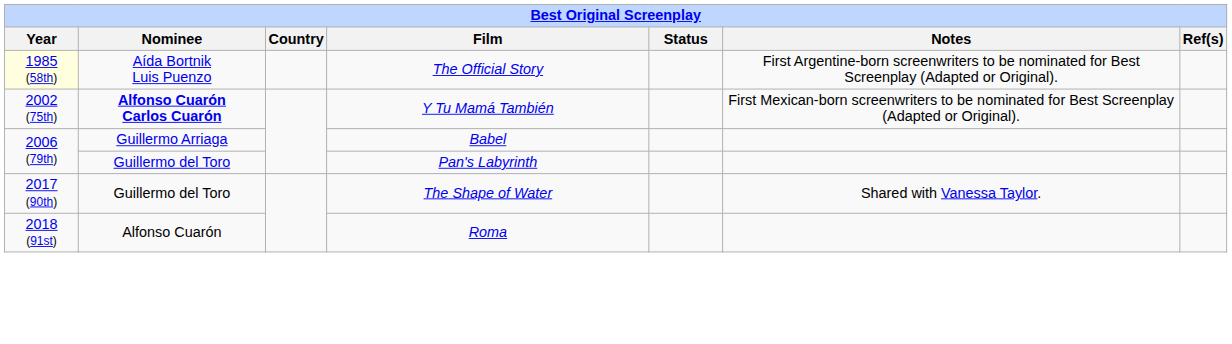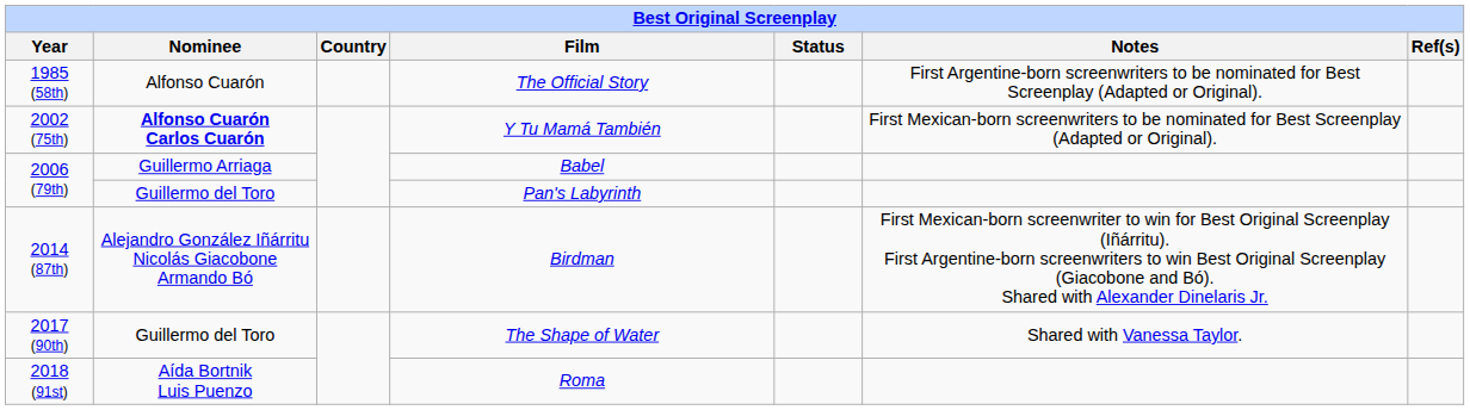 <table class="wikitable" style="text-align: center">
 <tr style="background:#bfd7ff;">
 <td colspan="7" style="text-align:center;"><strong><a href='#'>Best Original Screenplay</a></strong></td>
 </tr>
 <tr style="background:#ebf5ff;">
 <th style="width:75px;">Year</th>
 <th style="width:200px;">Nominee</th>
 <th style="width:50px;">Country</th>
 <th style="width:350px;">Film</th>
 <th style="width:75px;">Status</th>
 <th style="width:500px;">Notes</th>
 <th width="3">Ref(s)</th>
 </tr>
 <tr>
-<td style="background: lightyellow; text-align: center"><a href='#'>1985</a><br><small>(<a href='#'>58th</a>)</small></td>
-<td><a href='#'>Aída Bortnik</a><br><a href='#'>Luis Puenzo</a></td>
+<td style="text-align: center"><a href='#'>1985</a><br><small>(<a href='#'>58th</a>)</small></td>
+<td>Alfonso Cuarón</td>
 <td></td>
 <td><em><a href='#'>The Official Story</a></em></td>
 <td></td>
 <td>First Argentine-born screenwriters to be nominated for Best Screenplay (Adapted or Original).</td>
 <td style="text-align: center"></td>
 </tr>
 <tr>
 <td style="text-align: center"><a href='#'>2002</a><br><small>(<a href='#'>75th</a>)</small></td>
 <td><strong><a href='#'>Alfonso Cuarón</a><br><a href='#'>Carlos Cuarón</a></strong></td>
 <td rowspan="3"></td>
 <td><em><a href='#'>Y Tu Mamá También</a></em></td>
 <td></td>
 <td>First Mexican-born screenwriters to be nominated for Best Screenplay (Adapted or Original).</td>
 <td style="text-align: center"></td>
 </tr>
 <tr>
 <td rowspan="2"><a href='#'>2006</a><br><small>(<a href='#'>79th</a>)</small></td>
 <td><a href='#'>Guillermo Arriaga</a></td>
 <td><em><a href='#'>Babel</a></em></td>
 <td></td>
 <td></td>
 <td style="text-align: center"></td>
 </tr>
 <tr>
 <td><a href='#'>Guillermo del Toro</a></td>
 <td><em><a href='#'>Pan's Labyrinth</a></em></td>
 <td></td>
 <td></td>
 <td style="text-align: center"></td>
 </tr>
 <tr>
+<td style="text-align: center"><a href='#'>2014</a><br><small>(<a href='#'>87th</a>)</small></td>
+<td><a href='#'>Alejandro González Iñárritu</a><br><a href='#'>Nicolás Giacobone</a><br><a href='#'>Armando Bó</a></td>
+<td></td>
+<td><em><a href='#'>Birdman</a></em></td>
+<td></td>
+<td>First Mexican-born screenwriter to win for Best Original Screenplay (Iñárritu).<br>First Argentine-born screenwriters to win Best Original Screenplay (Giacobone and Bó).<br>Shared with <a href='#'>Alexander Dinelaris Jr.</a></td>
+<td style="text-align: center"></td>
+</tr>
+<tr>
 <td style="text-align: center"><a href='#'>2017</a><br><small>(<a href='#'>90th</a>)</small></td>
 <td>Guillermo del Toro</td>
 <td rowspan="2"></td>
 <td><em><a href='#'>The Shape of Water</a></em></td>
 <td></td>
 <td>Shared with <a href='#'>Vanessa Taylor</a>.</td>
 <td style="text-align: center"></td>
 </tr>
 <tr>
 <td style="text-align: center"><a href='#'>2018</a><br><small>(<a href='#'>91st</a>)</small></td>
-<td>Alfonso Cuarón</td>
+<td><a href='#'>Aída Bortnik</a><br><a href='#'>Luis Puenzo</a></td>
 <td><em><a href='#'>Roma</a></em></td>
 <td></td>
 <td></td>
 <td style="text-align: center"></td>
 </tr>
 </table>
